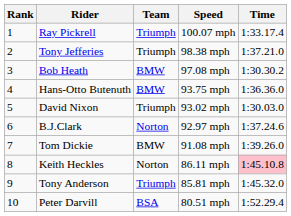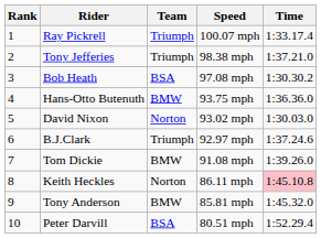 <table class="wikitable" style="font-size: 95%;">
 <tr style="background:#efefef;">
 <th>Rank</th>
 <th>Rider</th>
 <th>Team</th>
 <th>Speed</th>
 <th>Time</th>
 </tr>
 <tr>
 <td>1</td>
 <td> <a href='#'>Ray Pickrell</a></td>
 <td><a href='#'>Triumph</a></td>
 <td>100.07 mph</td>
 <td>1:33.17.4</td>
 </tr>
 <tr>
 <td>2</td>
 <td> <a href='#'>Tony Jefferies</a></td>
 <td>Triumph</td>
 <td>98.38 mph</td>
 <td>1:37.21.0</td>
 </tr>
 <tr>
 <td>3</td>
 <td> <a href='#'>Bob Heath</a></td>
-<td><a href='#'>BMW</a></td>
+<td><a href='#'>BSA</a></td>
 <td>97.08 mph</td>
 <td>1:30.30.2</td>
 </tr>
 <tr>
 <td>4</td>
 <td> Hans-Otto Butenuth</td>
 <td><a href='#'>BMW</a></td>
 <td>93.75 mph</td>
 <td>1:36.36.0</td>
 </tr>
 <tr>
 <td>5</td>
 <td> David Nixon</td>
-<td>Triumph</td>
+<td><a href='#'>Norton</a></td>
 <td>93.02 mph</td>
 <td>1:30.03.0</td>
 </tr>
 <tr>
 <td>6</td>
 <td> B.J.Clark</td>
-<td><a href='#'>Norton</a></td>
+<td>Triumph</td>
 <td>92.97 mph</td>
 <td>1:37.24.6</td>
 </tr>
 <tr>
 <td>7</td>
 <td> Tom Dickie</td>
 <td>BMW</td>
 <td>91.08 mph</td>
 <td>1:39.26.0</td>
 </tr>
 <tr>
 <td>8</td>
 <td> Keith Heckles</td>
 <td>Norton</td>
 <td>86.11 mph</td>
 <td style="background: pink;">1:45.10.8</td>
 </tr>
 <tr>
 <td>9</td>
 <td> Tony Anderson</td>
-<td><a href='#'>Triumph</a></td>
+<td>BMW</td>
 <td>85.81 mph</td>
 <td>1:45.32.0</td>
 </tr>
 <tr>
 <td>10</td>
 <td> Peter Darvill</td>
 <td><a href='#'>BSA</a></td>
 <td>80.51 mph</td>
 <td>1:52.29.4</td>
 </tr>
 </table>
